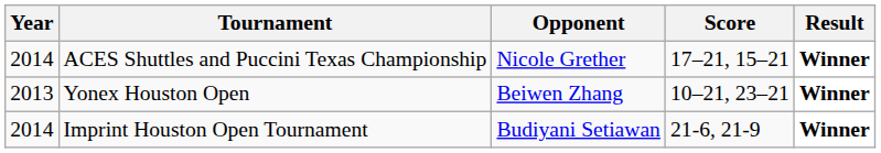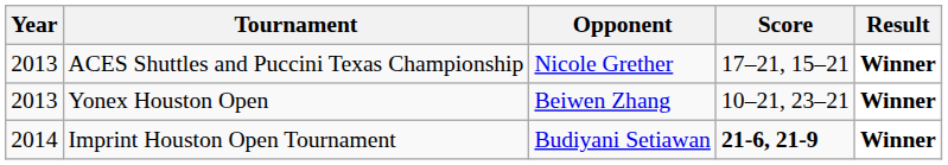 <table class="sortable wikitable" style="font-size: 90%;">
 <tr>
 <th>Year</th>
 <th>Tournament</th>
 <th>Opponent</th>
 <th>Score</th>
 <th>Result</th>
 </tr>
 <tr>
-<td align="center">2014 </td>
+<td align="center">2013 </td>
 <td align="left">ACES Shuttles and Puccini Texas Championship</td>
 <td align="left"> <a href='#'>Nicole Grether</a></td>
 <td align="left">17–21, 15–21</td>
 <td style="text-align:left; background:white"> <strong>Winner</strong></td>
 </tr>
 <tr>
 <td align="center">2013 </td>
 <td align="left">Yonex Houston Open</td>
 <td align="left"> <a href='#'>Beiwen Zhang</a></td>
 <td align="left">10–21, 23–21</td>
 <td style="text-align:left; background:white"> <strong>Winner</strong></td>
 </tr>
 <tr>
 <td align="center">2014 </td>
 <td align="left">Imprint Houston Open Tournament</td>
 <td align="left"><a href='#'>Budiyani Setiawan</a></td>
-<td align="left">21-6, 21-9</td>
+<td align="left"><strong>21-6, 21-9</strong></td>
 <td style="text-align:left; background:white"> <strong>Winner</strong></td>
 </tr>
 </table>
